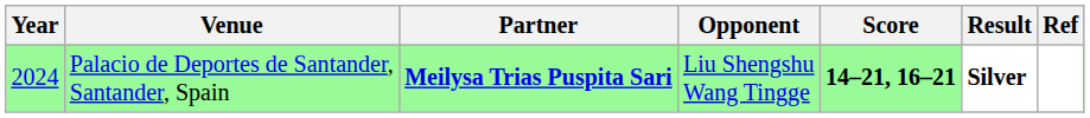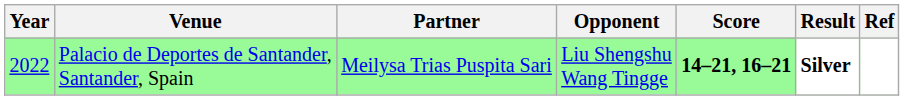 <table class="sortable wikitable" style="font-size: 90%;">
 <tr>
 <th>Year</th>
 <th>Venue</th>
 <th>Partner</th>
 <th>Opponent</th>
 <th>Score</th>
 <th>Result</th>
 <th>Ref</th>
 </tr>
 <tr style="background:#98FB98">
-<td align="center"><a href='#'>2024</a></td>
+<td align="center"><a href='#'>2022</a></td>
 <td align="left"><a href='#'>Palacio de Deportes de Santander</a>,<br><a href='#'>Santander</a>, Spain</td>
-<td align="left"><strong> <a href='#'>Meilysa Trias Puspita Sari</a></strong></td>
+<td align="left"> <a href='#'>Meilysa Trias Puspita Sari</a></td>
 <td align="left"> <a href='#'>Liu Shengshu</a><br> <a href='#'>Wang Tingge</a></td>
 <td align="left"><strong>14–21, 16–21</strong></td>
 <td style="text-align:left; background:white"> <strong>Silver</strong></td>
 <td style="text-align:center; background:white"></td>
 </tr>
 </table>
